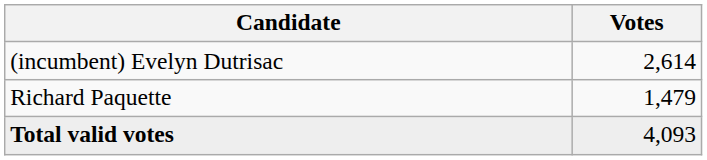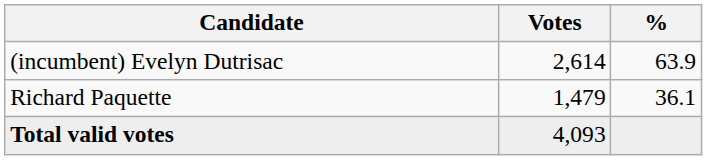 <table style="width:475px;" class="wikitable">
 <tr>
 <th align="center">Candidate</th>
 <th align="center">Votes</th>
+<th align="center">%</th>
 </tr>
 <tr>
 <td align="left">(incumbent) Evelyn Dutrisac</td>
 <td align="right">2,614</td>
+<td align="right">63.9</td>
 </tr>
 <tr>
 <td align="left">Richard Paquette</td>
 <td align="right">1,479</td>
+<td align="right">36.1</td>
 </tr>
 <tr bgcolor="#EEEEEE">
 <td align="left"><strong>Total valid votes</strong></td>
 <td align="right">4,093</td>
+<td align="right"></td>
 </tr>
 </table>
